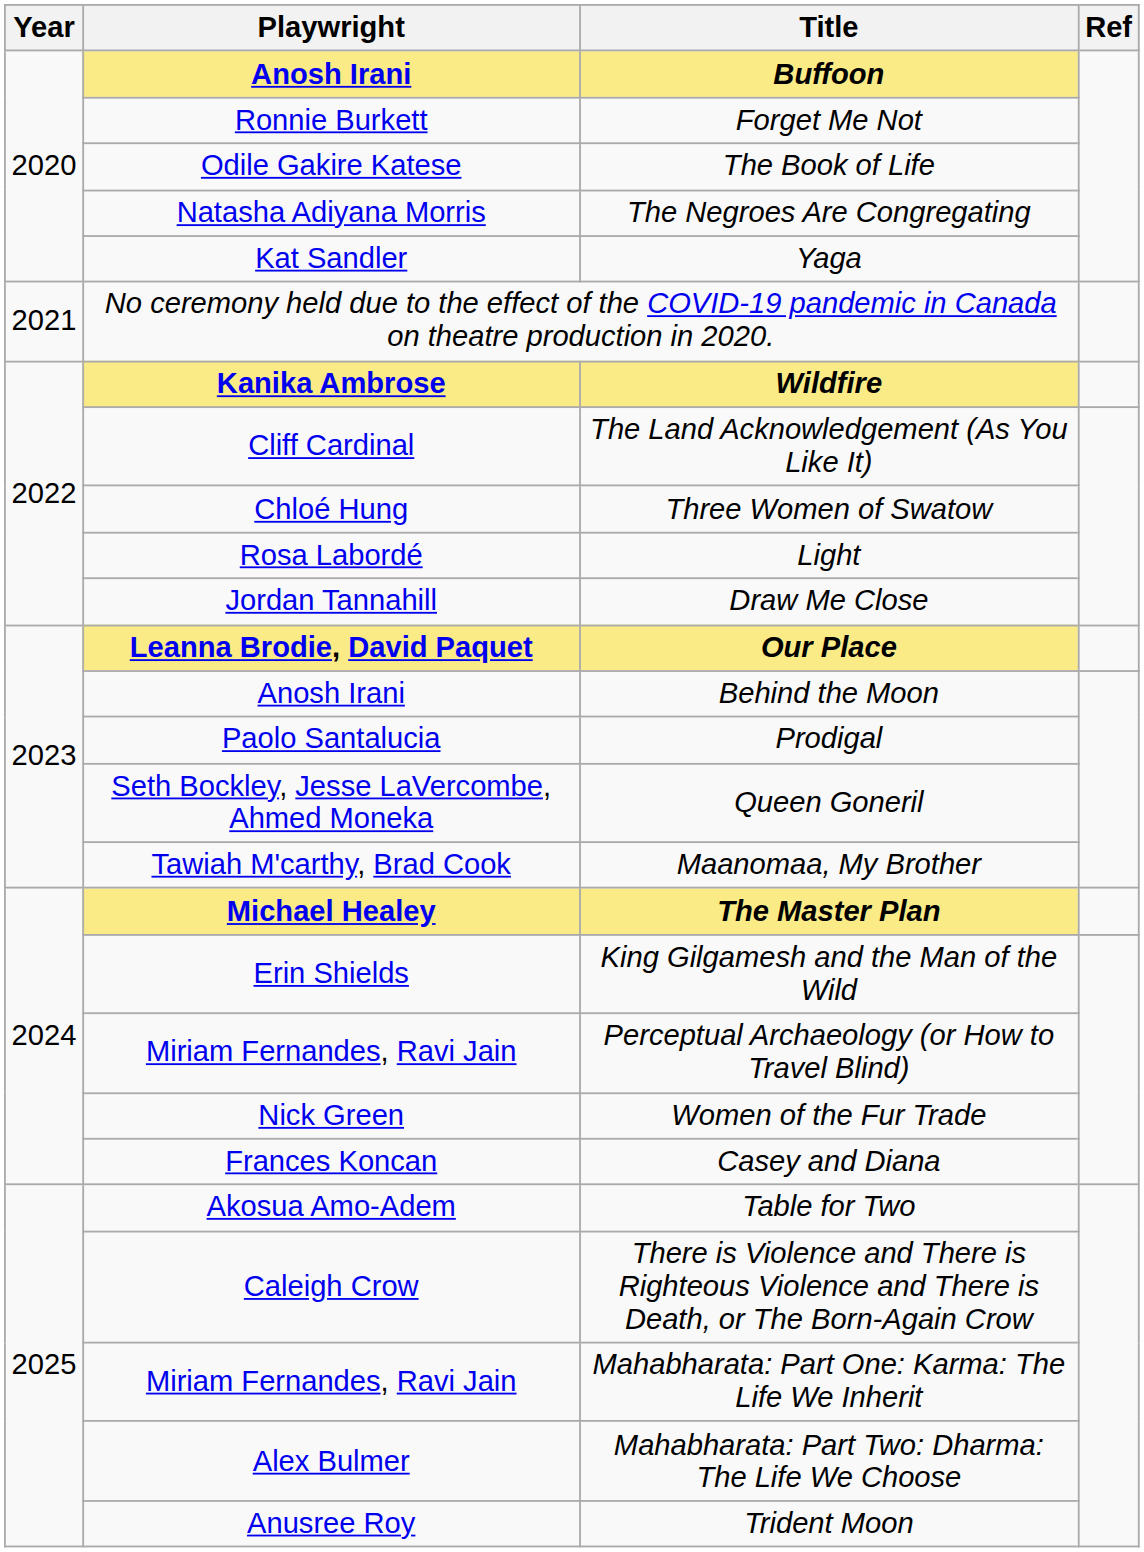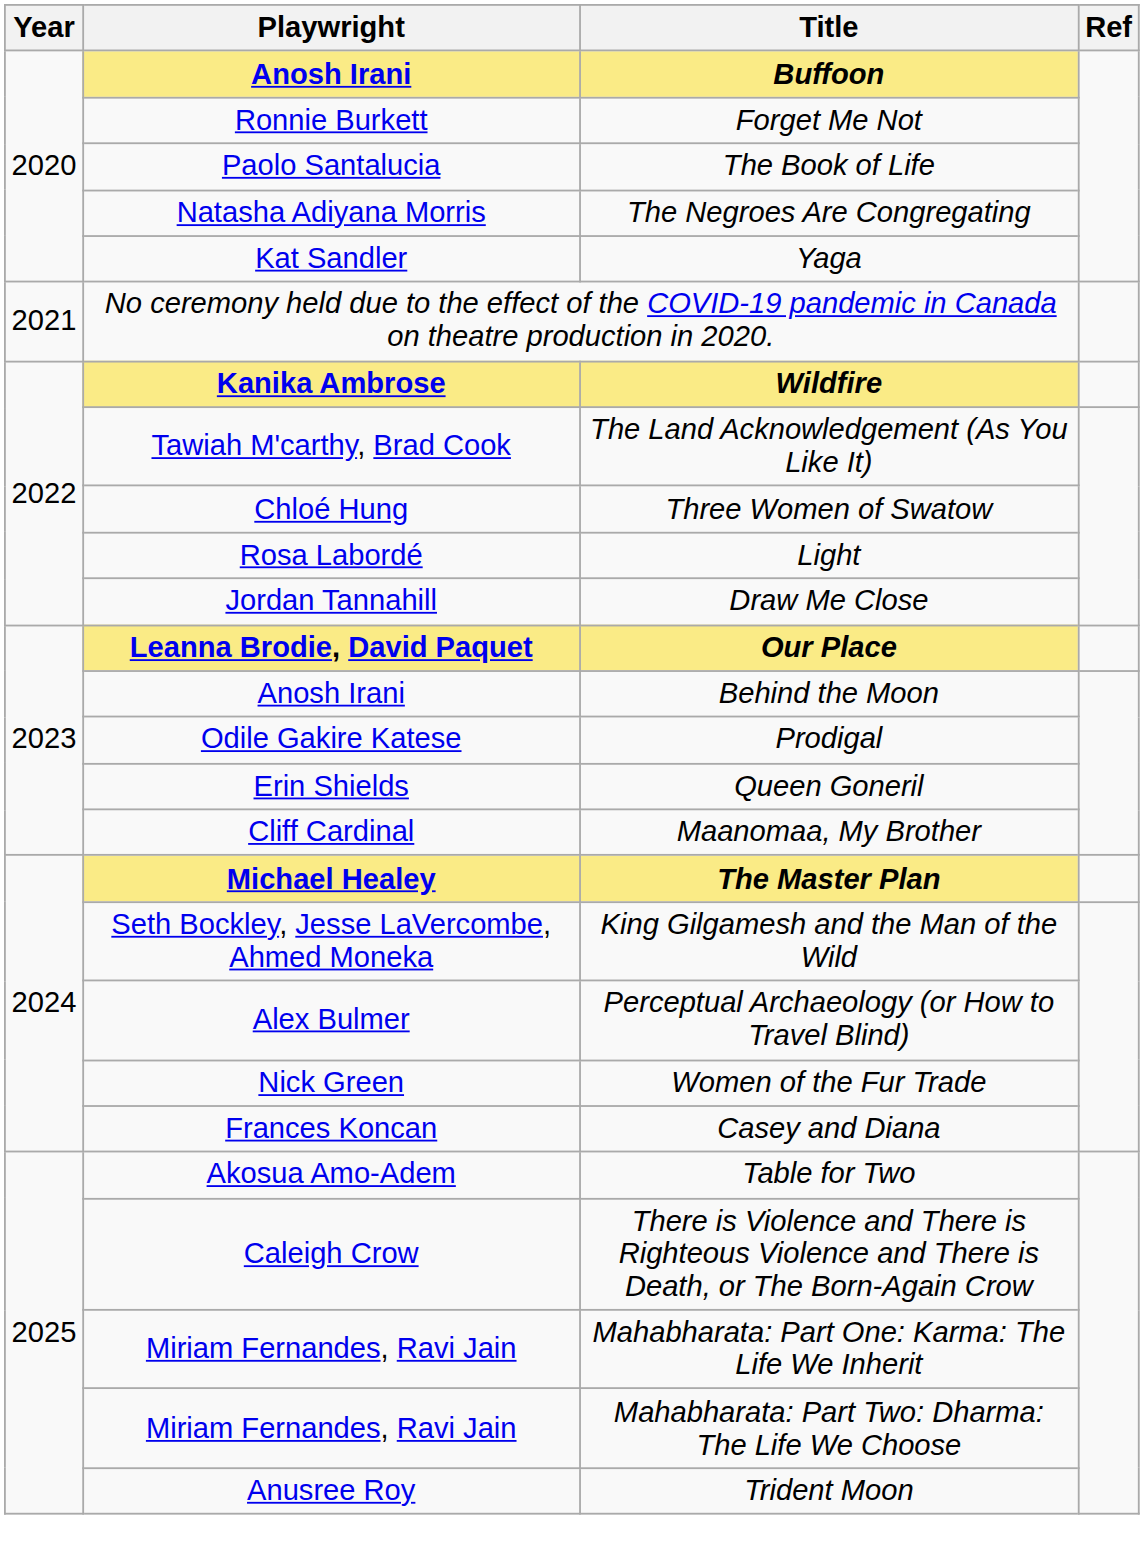 <table class="wikitable" width="100%" style="text-align:center;">
 <tr>
 <th>Year</th>
 <th width="45%">Playwright</th>
 <th width="45%">Title</th>
 <th>Ref</th>
 </tr>
 <tr>
 <td rowspan=5>2020</td>
 <td style="background:#FAEB86"><strong><a href='#'>Anosh Irani</a></strong></td>
 <td style="background:#FAEB86"><strong><em>Buffoon</em></strong></td>
 <td rowspan=5></td>
 </tr>
 <tr>
 <td><a href='#'>Ronnie Burkett</a></td>
 <td><em>Forget Me Not</em></td>
 </tr>
 <tr>
-<td><a href='#'>Odile Gakire Katese</a></td>
+<td><a href='#'>Paolo Santalucia</a></td>
 <td><em>The Book of Life</em></td>
 </tr>
 <tr>
 <td><a href='#'>Natasha Adiyana Morris</a></td>
 <td><em>The Negroes Are Congregating</em></td>
 </tr>
 <tr>
 <td><a href='#'>Kat Sandler</a></td>
 <td><em>Yaga</em></td>
 </tr>
 <tr>
 <td>2021</td>
 <td colspan=2><em>No ceremony held due to the effect of the <a href='#'>COVID-19 pandemic in Canada</a> on theatre production in 2020.</em></td>
 <td></td>
 </tr>
 <tr>
 <td rowspan=5>2022</td>
 <td style="background:#FAEB86"><strong><a href='#'>Kanika Ambrose</a></strong></td>
 <td style="background:#FAEB86"><strong><em>Wildfire</em></strong></td>
 <td></td>
 </tr>
 <tr>
-<td><a href='#'>Cliff Cardinal</a></td>
+<td><a href='#'>Tawiah M'carthy</a>, <a href='#'>Brad Cook</a></td>
 <td><em>The Land Acknowledgement (As You Like It)</em></td>
 <td rowspan=4></td>
 </tr>
 <tr>
 <td><a href='#'>Chloé Hung</a></td>
 <td><em>Three Women of Swatow</em></td>
 </tr>
 <tr>
 <td><a href='#'>Rosa Labordé</a></td>
 <td><em>Light</em></td>
 </tr>
 <tr>
 <td><a href='#'>Jordan Tannahill</a></td>
 <td><em>Draw Me Close</em></td>
 </tr>
 <tr>
 <td rowspan=5>2023</td>
 <td style="background:#FAEB86"><strong><a href='#'>Leanna Brodie</a>, <a href='#'>David Paquet</a></strong></td>
 <td style="background:#FAEB86"><strong><em>Our Place</em></strong></td>
 <td></td>
 </tr>
 <tr>
 <td><a href='#'>Anosh Irani</a></td>
 <td><em>Behind the Moon</em></td>
 <td rowspan=4></td>
 </tr>
 <tr>
-<td><a href='#'>Paolo Santalucia</a></td>
+<td><a href='#'>Odile Gakire Katese</a></td>
 <td><em>Prodigal</em></td>
 </tr>
 <tr>
-<td><a href='#'>Seth Bockley</a>, <a href='#'>Jesse LaVercombe</a>, <a href='#'>Ahmed Moneka</a></td>
+<td><a href='#'>Erin Shields</a></td>
 <td><em>Queen Goneril</em></td>
 </tr>
 <tr>
-<td><a href='#'>Tawiah M'carthy</a>, <a href='#'>Brad Cook</a></td>
+<td><a href='#'>Cliff Cardinal</a></td>
 <td><em>Maanomaa, My Brother</em></td>
 </tr>
 <tr>
 <td rowspan=5>2024</td>
 <td style="background:#FAEB86"><strong><a href='#'>Michael Healey</a></strong></td>
 <td style="background:#FAEB86"><strong><em>The Master Plan</em></strong></td>
 <td></td>
 </tr>
 <tr>
-<td><a href='#'>Erin Shields</a></td>
+<td><a href='#'>Seth Bockley</a>, <a href='#'>Jesse LaVercombe</a>, <a href='#'>Ahmed Moneka</a></td>
 <td><em>King Gilgamesh and the Man of the Wild</em></td>
 <td rowspan=4></td>
 </tr>
 <tr>
-<td><a href='#'>Miriam Fernandes</a>, <a href='#'>Ravi Jain</a></td>
+<td><a href='#'>Alex Bulmer</a></td>
 <td><em>Perceptual Archaeology (or How to Travel Blind)</em></td>
 </tr>
 <tr>
 <td><a href='#'>Nick Green</a></td>
 <td><em>Women of the Fur Trade</em></td>
 </tr>
 <tr>
 <td><a href='#'>Frances Koncan</a></td>
 <td><em>Casey and Diana</em></td>
 </tr>
 <tr>
 <td rowspan=5>2025</td>
 <td><a href='#'>Akosua Amo-Adem</a></td>
 <td><em>Table for Two</em></td>
 <td rowspan=5></td>
 </tr>
 <tr>
 <td><a href='#'>Caleigh Crow</a></td>
 <td><em>There is Violence and There is Righteous Violence and There is Death, or The Born-Again Crow</em></td>
 </tr>
 <tr>
 <td><a href='#'>Miriam Fernandes</a>, <a href='#'>Ravi Jain</a></td>
 <td><em>Mahabharata: Part One: Karma: The Life We Inherit</em></td>
 </tr>
 <tr>
-<td><a href='#'>Alex Bulmer</a></td>
+<td><a href='#'>Miriam Fernandes</a>, <a href='#'>Ravi Jain</a></td>
 <td><em>Mahabharata: Part Two: Dharma: The Life We Choose</em></td>
 </tr>
 <tr>
 <td><a href='#'>Anusree Roy</a></td>
 <td><em>Trident Moon</em></td>
 </tr>
 </table>
